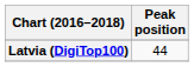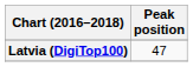 <table class="wikitable plainrowheaders sortable" style="text-align:center;">
 <tr>
 <th scope="col">Chart (2016–2018)</th>
 <th scope="col">Peak<br>position</th>
 </tr>
 <tr>
 </tr>
 <tr>
 </tr>
 <tr>
 </tr>
 <tr>
 <th scope="row">Latvia (<a href='#'>DigiTop100</a>)</th>
-<td>44</td>
+<td>47</td>
 </tr>
 <tr>
 </tr>
 <tr>
 </tr>
 <tr>
 </tr>
 <tr>
 </tr>
 <tr>
 </tr>
 <tr>
 </tr>
 <tr>
 </tr>
 </table>
